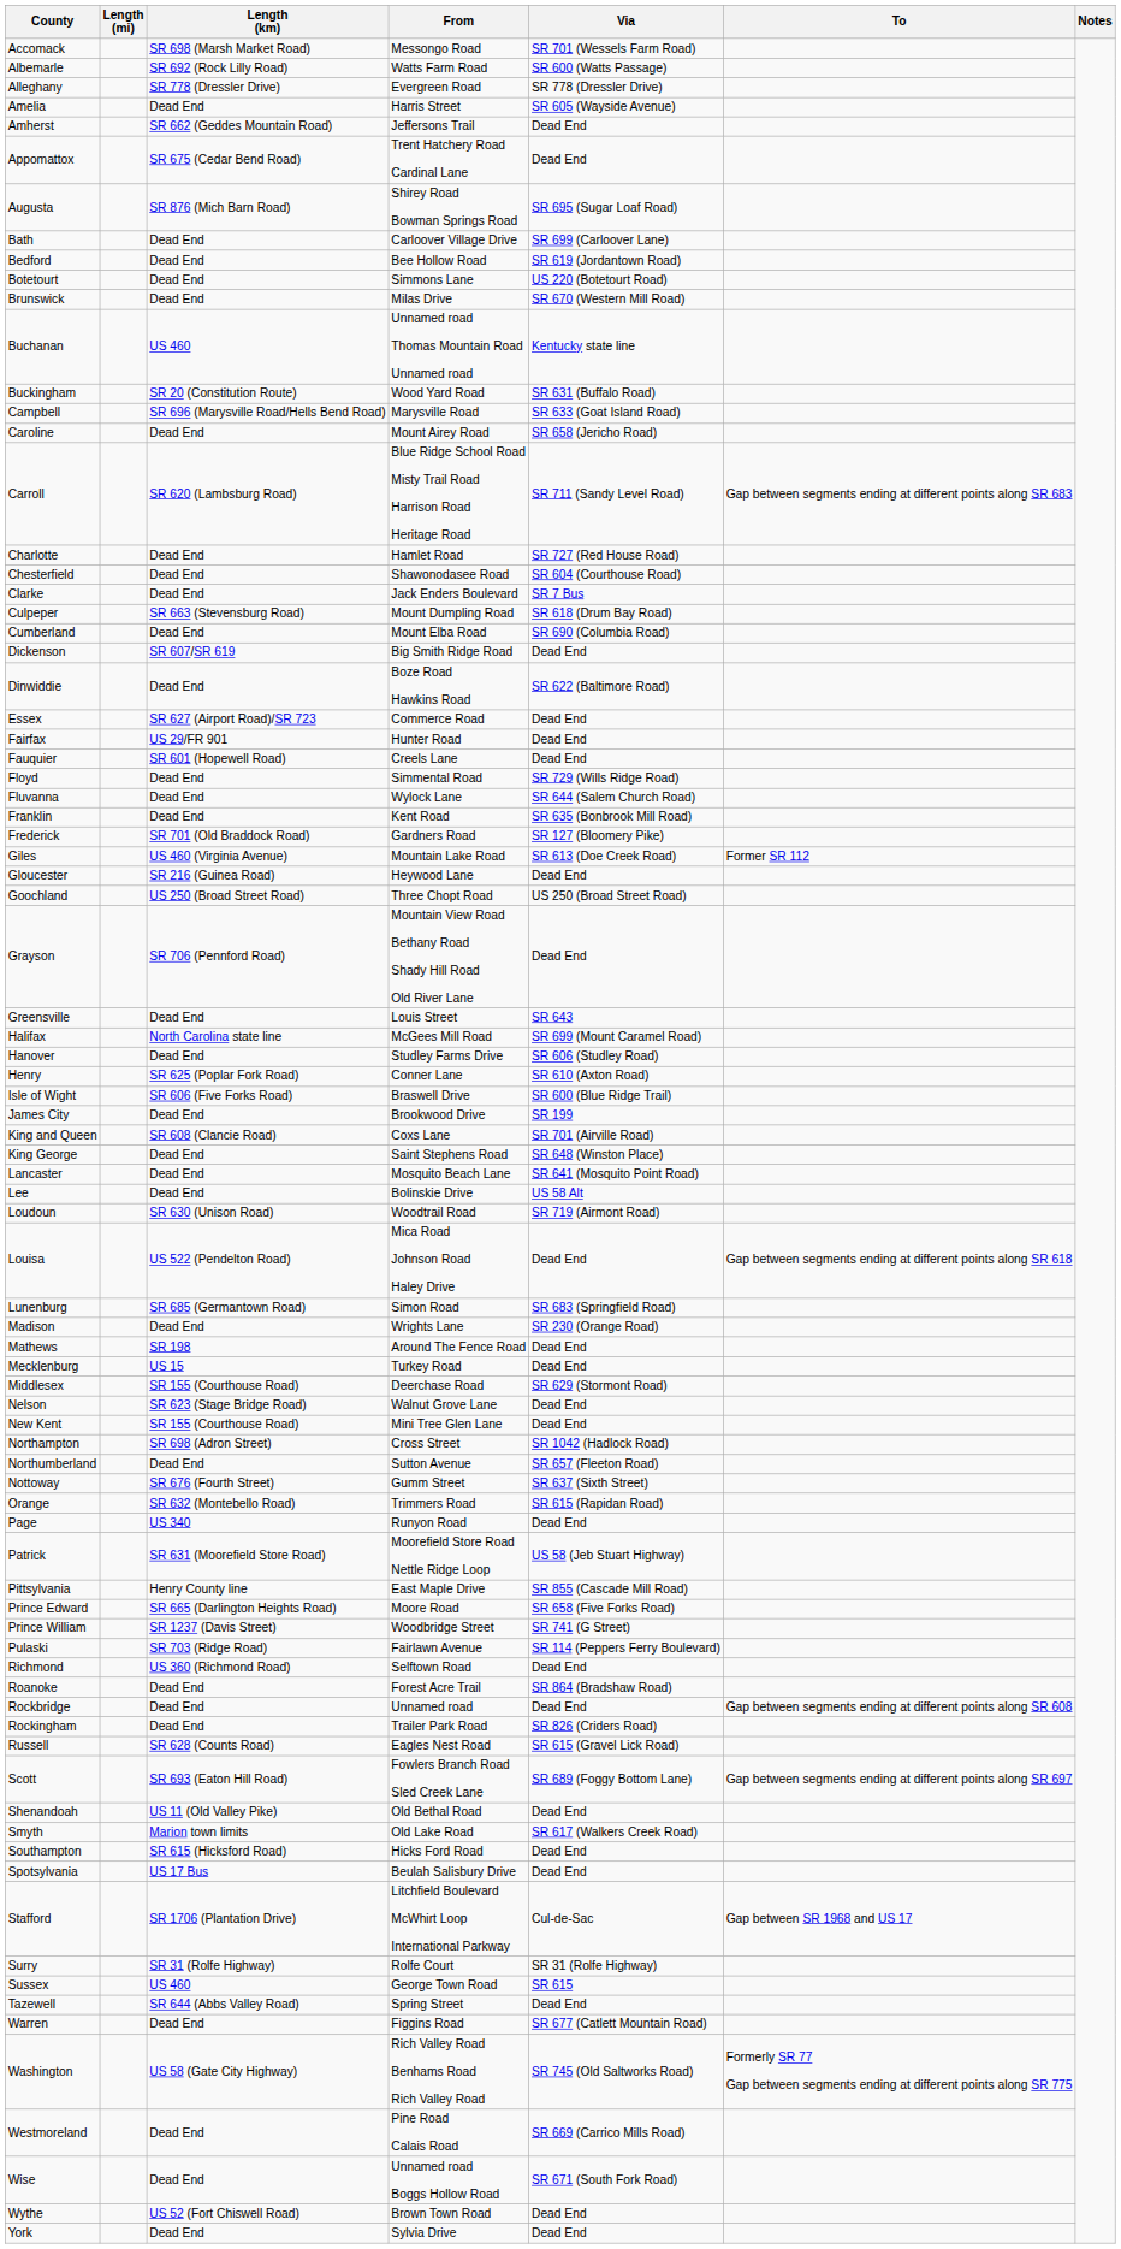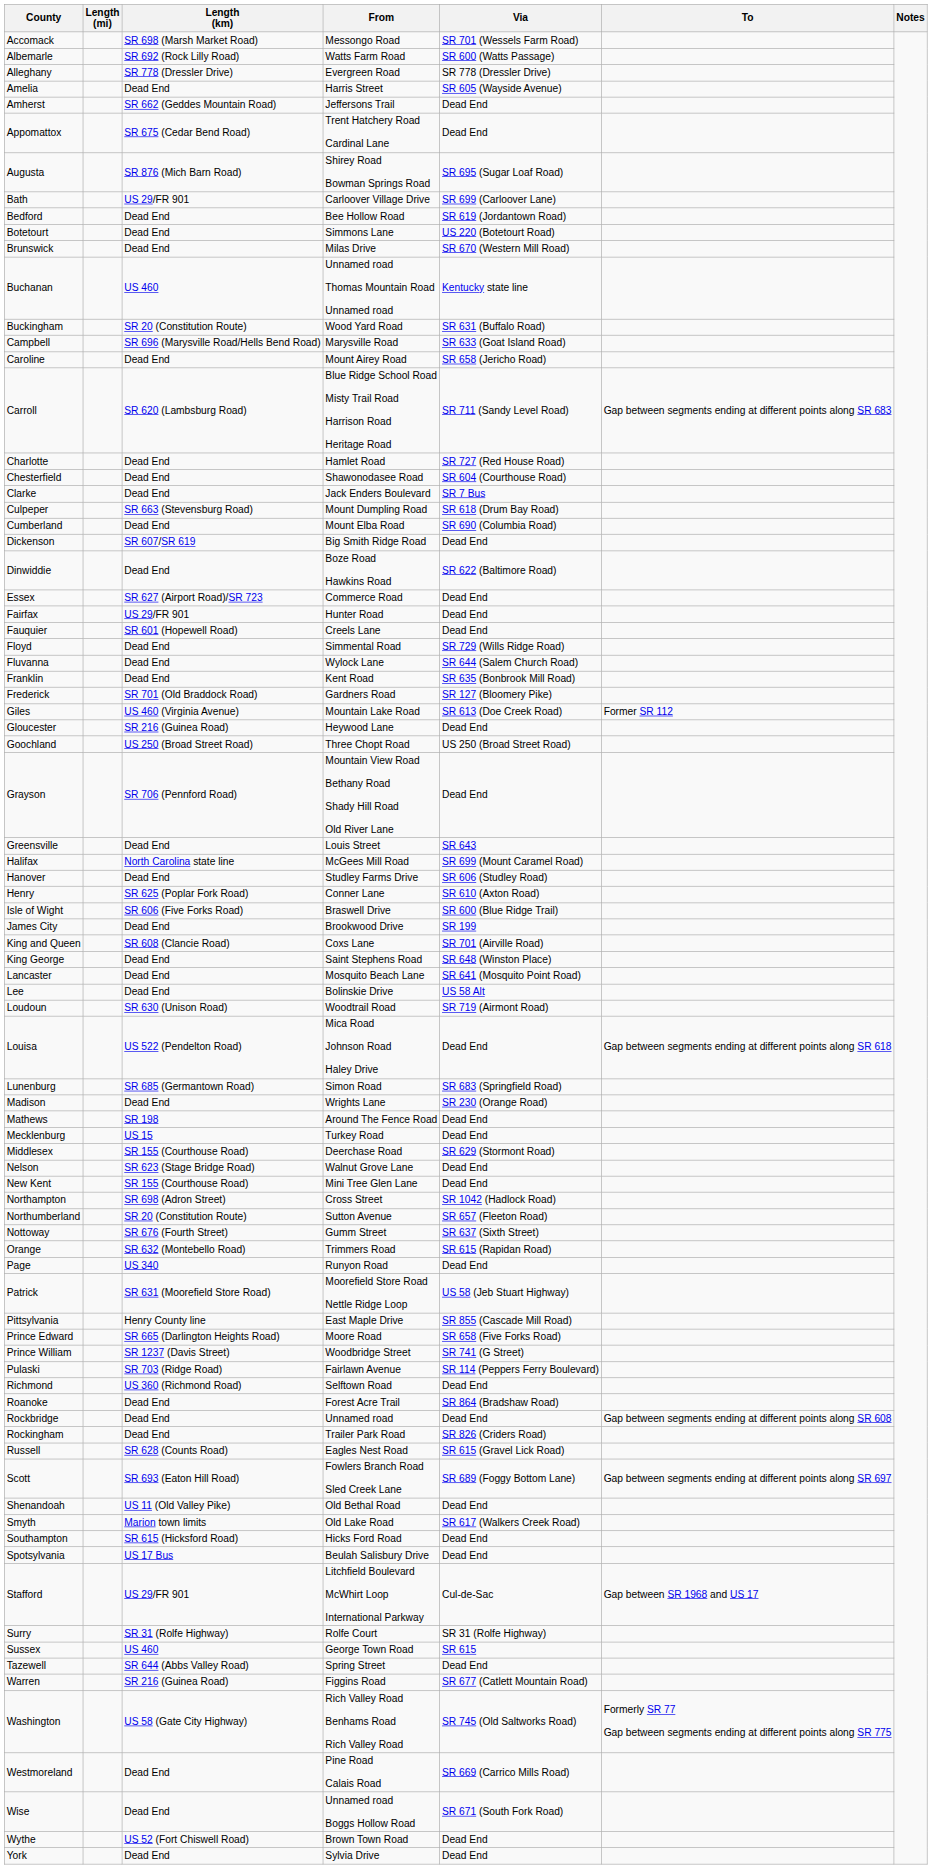 <table class="wikitable sortable">
 <tr>
 <th>County</th>
 <th>Length<br>(mi)</th>
 <th>Length<br>(km)</th>
 <th class="unsortable">From</th>
 <th class="unsortable">Via</th>
 <th class="unsortable">To</th>
 <th class="unsortable">Notes</th>
 </tr>
 <tr>
 <td id="Accomack">Accomack</td>
 <td></td>
 <td><a href='#'>SR 698</a> (Marsh Market Road)</td>
 <td>Messongo Road</td>
 <td><a href='#'>SR 701</a> (Wessels Farm Road)</td>
 <td></td>
 </tr>
 <tr>
 <td id="Albemarle">Albemarle</td>
 <td></td>
 <td><a href='#'>SR 692</a> (Rock Lilly Road)</td>
 <td>Watts Farm Road</td>
 <td><a href='#'>SR 600</a> (Watts Passage)</td>
 <td></td>
 </tr>
 <tr>
 <td id="Alleghany">Alleghany</td>
 <td></td>
 <td><a href='#'>SR 778</a> (Dressler Drive)</td>
 <td>Evergreen Road</td>
 <td>SR 778 (Dressler Drive)</td>
 <td></td>
 </tr>
 <tr>
 <td id="Amelia">Amelia</td>
 <td></td>
 <td>Dead End</td>
 <td>Harris Street</td>
 <td><a href='#'>SR 605</a> (Wayside Avenue)</td>
 <td></td>
 </tr>
 <tr>
 <td id="Amherst">Amherst</td>
 <td></td>
 <td><a href='#'>SR 662</a> (Geddes Mountain Road)</td>
 <td>Jeffersons Trail</td>
 <td>Dead End</td>
 <td></td>
 </tr>
 <tr>
 <td id="Appomattox">Appomattox</td>
 <td></td>
 <td><a href='#'>SR 675</a> (Cedar Bend Road)</td>
 <td>Trent Hatchery Road<br><br>Cardinal Lane</td>
 <td>Dead End</td>
 <td><br></td>
 </tr>
 <tr>
 <td id="Augusta">Augusta</td>
 <td></td>
 <td><a href='#'>SR 876</a> (Mich Barn Road)</td>
 <td>Shirey Road<br><br>Bowman Springs Road</td>
 <td><a href='#'>SR 695</a> (Sugar Loaf Road)</td>
 <td></td>
 </tr>
 <tr>
 <td id="Bath">Bath</td>
 <td></td>
-<td>Dead End</td>
+<td><a href='#'>US 29</a>/FR 901</td>
 <td>Carloover Village Drive</td>
 <td><a href='#'>SR 699</a> (Carloover Lane)</td>
 <td></td>
 </tr>
 <tr>
 <td id="Bedford">Bedford</td>
 <td></td>
 <td>Dead End</td>
 <td>Bee Hollow Road</td>
 <td><a href='#'>SR 619</a> (Jordantown Road)</td>
 <td><br></td>
 </tr>
 <tr>
 <td id="Botetourt">Botetourt</td>
 <td></td>
 <td>Dead End</td>
 <td>Simmons Lane</td>
 <td><a href='#'>US 220</a> (Botetourt Road)</td>
 <td></td>
 </tr>
 <tr>
 <td id="Brunswick">Brunswick</td>
 <td></td>
 <td>Dead End</td>
 <td>Milas Drive</td>
 <td><a href='#'>SR 670</a> (Western Mill Road)</td>
 <td></td>
 </tr>
 <tr>
 <td id="Buchanan">Buchanan</td>
 <td></td>
 <td><a href='#'>US 460</a></td>
 <td>Unnamed road<br><br>Thomas Mountain Road<br><br>Unnamed road</td>
 <td><a href='#'>Kentucky</a> state line</td>
 <td></td>
 </tr>
 <tr>
 <td id="Buckingham">Buckingham</td>
 <td></td>
 <td><a href='#'>SR 20</a> (Constitution Route)</td>
 <td>Wood Yard Road</td>
 <td><a href='#'>SR 631</a> (Buffalo Road)</td>
 <td></td>
 </tr>
 <tr>
 <td id="Campbell">Campbell</td>
 <td></td>
 <td><a href='#'>SR 696</a> (Marysville Road/Hells Bend Road)</td>
 <td>Marysville Road</td>
 <td><a href='#'>SR 633</a> (Goat Island Road)</td>
 <td></td>
 </tr>
 <tr>
 <td id="Caroline">Caroline</td>
 <td></td>
 <td>Dead End</td>
 <td>Mount Airey Road</td>
 <td><a href='#'>SR 658</a> (Jericho Road)</td>
 <td></td>
 </tr>
 <tr>
 <td id="Carroll">Carroll</td>
 <td></td>
 <td><a href='#'>SR 620</a> (Lambsburg Road)</td>
 <td>Blue Ridge School Road<br><br>Misty Trail Road<br><br>Harrison Road<br><br>Heritage Road</td>
 <td><a href='#'>SR 711</a> (Sandy Level Road)</td>
 <td>Gap between segments ending at different points along <a href='#'>SR 683</a><br></td>
 </tr>
 <tr>
 <td id="Charlotte">Charlotte</td>
 <td></td>
 <td>Dead End</td>
 <td>Hamlet Road</td>
 <td><a href='#'>SR 727</a> (Red House Road)</td>
 <td></td>
 </tr>
 <tr>
 <td id="Chesterfield">Chesterfield</td>
 <td></td>
 <td>Dead End</td>
 <td>Shawonodasee Road</td>
 <td><a href='#'>SR 604</a> (Courthouse Road)</td>
 <td></td>
 </tr>
 <tr>
 <td id="Clarke">Clarke</td>
 <td></td>
 <td>Dead End</td>
 <td>Jack Enders Boulevard</td>
 <td><a href='#'>SR 7 Bus</a></td>
 <td><br></td>
 </tr>
 <tr>
 <td id="Culpeper">Culpeper</td>
 <td></td>
 <td><a href='#'>SR 663</a> (Stevensburg Road)</td>
 <td>Mount Dumpling Road</td>
 <td><a href='#'>SR 618</a> (Drum Bay Road)</td>
 <td></td>
 </tr>
 <tr>
 <td id="Cumberland">Cumberland</td>
 <td></td>
 <td>Dead End</td>
 <td>Mount Elba Road</td>
 <td><a href='#'>SR 690</a> (Columbia Road)</td>
 <td></td>
 </tr>
 <tr>
 <td id="Dickenson">Dickenson</td>
 <td></td>
 <td><a href='#'>SR 607</a>/<a href='#'>SR 619</a></td>
 <td>Big Smith Ridge Road</td>
 <td>Dead End</td>
 <td></td>
 </tr>
 <tr>
 <td id="Dinwiddie">Dinwiddie</td>
 <td></td>
 <td>Dead End</td>
 <td>Boze Road<br><br>Hawkins Road</td>
 <td><a href='#'>SR 622</a> (Baltimore Road)</td>
 <td></td>
 </tr>
 <tr>
 <td id="Essex">Essex</td>
 <td></td>
 <td><a href='#'>SR 627</a> (Airport Road)/<a href='#'>SR 723</a></td>
 <td>Commerce Road</td>
 <td>Dead End</td>
 <td></td>
 </tr>
 <tr>
 <td id="Fairfax">Fairfax</td>
 <td></td>
 <td><a href='#'>US 29</a>/FR 901</td>
 <td>Hunter Road</td>
 <td>Dead End</td>
 <td></td>
 </tr>
 <tr>
 <td id="Fauquier">Fauquier</td>
 <td></td>
 <td><a href='#'>SR 601</a> (Hopewell Road)</td>
 <td>Creels Lane</td>
 <td>Dead End</td>
 <td></td>
 </tr>
 <tr>
 <td id="Floyd">Floyd</td>
 <td></td>
 <td>Dead End</td>
 <td>Simmental Road</td>
 <td><a href='#'>SR 729</a> (Wills Ridge Road)</td>
 <td></td>
 </tr>
 <tr>
 <td id="Fluvanna">Fluvanna</td>
 <td></td>
 <td>Dead End</td>
 <td>Wylock Lane</td>
 <td><a href='#'>SR 644</a> (Salem Church Road)</td>
 <td></td>
 </tr>
 <tr>
 <td id="Franklin">Franklin</td>
 <td></td>
 <td>Dead End</td>
 <td>Kent Road</td>
 <td><a href='#'>SR 635</a> (Bonbrook Mill Road)</td>
 <td></td>
 </tr>
 <tr>
 <td id="Frederick">Frederick</td>
 <td></td>
 <td><a href='#'>SR 701</a> (Old Braddock Road)</td>
 <td>Gardners Road</td>
 <td><a href='#'>SR 127</a> (Bloomery Pike)</td>
 <td></td>
 </tr>
 <tr>
 <td id="Giles">Giles</td>
 <td></td>
 <td><a href='#'>US 460</a> (Virginia Avenue)</td>
 <td>Mountain Lake Road</td>
 <td><a href='#'>SR 613</a> (Doe Creek Road)</td>
 <td>Former <a href='#'>SR 112</a></td>
 </tr>
 <tr>
 <td id="Gloucester">Gloucester</td>
 <td></td>
 <td><a href='#'>SR 216</a> (Guinea Road)</td>
 <td>Heywood Lane</td>
 <td>Dead End</td>
 <td></td>
 </tr>
 <tr>
 <td id="Goochland">Goochland</td>
 <td></td>
 <td><a href='#'>US 250</a> (Broad Street Road)</td>
 <td>Three Chopt Road</td>
 <td>US 250 (Broad Street Road)</td>
 <td></td>
 </tr>
 <tr>
 <td id="Grayson">Grayson</td>
 <td></td>
 <td><a href='#'>SR 706</a> (Pennford Road)</td>
 <td>Mountain View Road<br><br>Bethany Road<br><br>Shady Hill Road<br><br>Old River Lane</td>
 <td>Dead End</td>
 <td><br></td>
 </tr>
 <tr>
 <td id="Greensville">Greensville</td>
 <td></td>
 <td>Dead End</td>
 <td>Louis Street</td>
 <td><a href='#'>SR 643</a></td>
 <td></td>
 </tr>
 <tr>
 <td id="Halifax">Halifax</td>
 <td></td>
 <td><a href='#'>North Carolina</a> state line</td>
 <td>McGees Mill Road</td>
 <td><a href='#'>SR 699</a> (Mount Caramel Road)</td>
 <td></td>
 </tr>
 <tr>
 <td id="Hanover">Hanover</td>
 <td></td>
 <td>Dead End</td>
 <td>Studley Farms Drive</td>
 <td><a href='#'>SR 606</a> (Studley Road)</td>
 <td><br></td>
 </tr>
 <tr>
 <td id="Henry">Henry</td>
 <td></td>
 <td><a href='#'>SR 625</a> (Poplar Fork Road)</td>
 <td>Conner Lane</td>
 <td><a href='#'>SR 610</a> (Axton Road)</td>
 <td><br></td>
 </tr>
 <tr>
 <td id="Isle of Wight">Isle of Wight</td>
 <td></td>
 <td><a href='#'>SR 606</a> (Five Forks Road)</td>
 <td>Braswell Drive</td>
 <td><a href='#'>SR 600</a> (Blue Ridge Trail)</td>
 <td></td>
 </tr>
 <tr>
 <td id="James City">James City</td>
 <td></td>
 <td>Dead End</td>
 <td>Brookwood Drive</td>
 <td><a href='#'>SR 199</a></td>
 <td></td>
 </tr>
 <tr>
 <td id="King and Queen">King and Queen</td>
 <td></td>
 <td><a href='#'>SR 608</a> (Clancie Road)</td>
 <td>Coxs Lane</td>
 <td><a href='#'>SR 701</a> (Airville Road)</td>
 <td></td>
 </tr>
 <tr>
 <td id="King George">King George</td>
 <td></td>
 <td>Dead End</td>
 <td>Saint Stephens Road</td>
 <td><a href='#'>SR 648</a> (Winston Place)</td>
 <td><br></td>
 </tr>
 <tr>
 <td id="Lancaster">Lancaster</td>
 <td></td>
 <td>Dead End</td>
 <td>Mosquito Beach Lane</td>
 <td><a href='#'>SR 641</a> (Mosquito Point Road)</td>
 <td></td>
 </tr>
 <tr>
 <td id="Lee">Lee</td>
 <td></td>
 <td>Dead End</td>
 <td>Bolinskie Drive</td>
 <td><a href='#'>US 58 Alt</a></td>
 <td></td>
 </tr>
 <tr>
 <td id="Loudoun">Loudoun</td>
 <td></td>
 <td><a href='#'>SR 630</a> (Unison Road)</td>
 <td>Woodtrail Road</td>
 <td><a href='#'>SR 719</a> (Airmont Road)</td>
 <td></td>
 </tr>
 <tr>
 <td id="Louisa">Louisa</td>
 <td></td>
 <td><a href='#'>US 522</a> (Pendelton Road)</td>
 <td>Mica Road<br><br>Johnson Road<br><br>Haley Drive</td>
 <td>Dead End</td>
 <td>Gap between segments ending at different points along <a href='#'>SR 618</a></td>
 </tr>
 <tr>
 <td id="Lunenburg">Lunenburg</td>
 <td></td>
 <td><a href='#'>SR 685</a> (Germantown Road)</td>
 <td>Simon Road</td>
 <td><a href='#'>SR 683</a> (Springfield Road)</td>
 <td></td>
 </tr>
 <tr>
 <td id="Madison">Madison</td>
 <td></td>
 <td>Dead End</td>
 <td>Wrights Lane</td>
 <td><a href='#'>SR 230</a> (Orange Road)</td>
 <td></td>
 </tr>
 <tr>
 <td id="Mathews">Mathews</td>
 <td></td>
 <td><a href='#'>SR 198</a></td>
 <td>Around The Fence Road</td>
 <td>Dead End</td>
 <td></td>
 </tr>
 <tr>
 <td id="Mecklenburg">Mecklenburg</td>
 <td></td>
 <td><a href='#'>US 15</a></td>
 <td>Turkey Road</td>
 <td>Dead End</td>
 <td></td>
 </tr>
 <tr>
 <td id="Middlesex">Middlesex</td>
 <td></td>
 <td><a href='#'>SR 155</a> (Courthouse Road)</td>
 <td>Deerchase Road</td>
 <td><a href='#'>SR 629</a> (Stormont Road)</td>
 <td><br></td>
 </tr>
 <tr>
 <td id="Nelson">Nelson</td>
 <td></td>
 <td><a href='#'>SR 623</a> (Stage Bridge Road)</td>
 <td>Walnut Grove Lane</td>
 <td>Dead End</td>
 <td></td>
 </tr>
 <tr>
 <td id="New Kent">New Kent</td>
 <td></td>
 <td><a href='#'>SR 155</a> (Courthouse Road)</td>
 <td>Mini Tree Glen Lane</td>
 <td>Dead End</td>
 <td></td>
 </tr>
 <tr>
 <td id="Northampton">Northampton</td>
 <td></td>
 <td><a href='#'>SR 698</a> (Adron Street)</td>
 <td>Cross Street</td>
 <td><a href='#'>SR 1042</a> (Hadlock Road)</td>
 <td></td>
 </tr>
 <tr>
 <td id="Northumberland">Northumberland</td>
 <td></td>
-<td>Dead End</td>
+<td><a href='#'>SR 20</a> (Constitution Route)</td>
 <td>Sutton Avenue</td>
 <td><a href='#'>SR 657</a> (Fleeton Road)</td>
 <td></td>
 </tr>
 <tr>
 <td id="Nottoway">Nottoway</td>
 <td></td>
 <td><a href='#'>SR 676</a> (Fourth Street)</td>
 <td>Gumm Street</td>
 <td><a href='#'>SR 637</a> (Sixth Street)</td>
 <td></td>
 </tr>
 <tr>
 <td id="Orange">Orange</td>
 <td></td>
 <td><a href='#'>SR 632</a> (Montebello Road)</td>
 <td>Trimmers Road</td>
 <td><a href='#'>SR 615</a> (Rapidan Road)</td>
 <td></td>
 </tr>
 <tr>
 <td id="Page">Page</td>
 <td></td>
 <td><a href='#'>US 340</a></td>
 <td>Runyon Road</td>
 <td>Dead End</td>
 <td></td>
 </tr>
 <tr>
 <td id="Patrick">Patrick</td>
 <td></td>
 <td><a href='#'>SR 631</a> (Moorefield Store Road)</td>
 <td>Moorefield Store Road<br><br>Nettle Ridge Loop</td>
 <td><a href='#'>US 58</a> (Jeb Stuart Highway)</td>
 <td></td>
 </tr>
 <tr>
 <td id="Pittsylvania">Pittsylvania</td>
 <td></td>
 <td>Henry County line</td>
 <td>East Maple Drive</td>
 <td><a href='#'>SR 855</a> (Cascade Mill Road)</td>
 <td><br></td>
 </tr>
 <tr>
 <td id="Prince Edward">Prince Edward</td>
 <td></td>
 <td><a href='#'>SR 665</a> (Darlington Heights Road)</td>
 <td>Moore Road</td>
 <td><a href='#'>SR 658</a> (Five Forks Road)</td>
 <td><br></td>
 </tr>
 <tr>
 <td id="Prince William">Prince William</td>
 <td></td>
 <td><a href='#'>SR 1237</a> (Davis Street)</td>
 <td>Woodbridge Street</td>
 <td><a href='#'>SR 741</a> (G Street)</td>
 <td></td>
 </tr>
 <tr>
 <td id="Pulaski">Pulaski</td>
 <td></td>
 <td><a href='#'>SR 703</a> (Ridge Road)</td>
 <td>Fairlawn Avenue</td>
 <td><a href='#'>SR 114</a> (Peppers Ferry Boulevard)</td>
 <td><br></td>
 </tr>
 <tr>
 <td id="Richmond">Richmond</td>
 <td></td>
 <td><a href='#'>US 360</a> (Richmond Road)</td>
 <td>Selftown Road</td>
 <td>Dead End</td>
 <td></td>
 </tr>
 <tr>
 <td id="Roanoke">Roanoke</td>
 <td></td>
 <td>Dead End</td>
 <td>Forest Acre Trail</td>
 <td><a href='#'>SR 864</a> (Bradshaw Road)</td>
 <td></td>
 </tr>
 <tr>
 <td id="Rockbridge">Rockbridge</td>
 <td></td>
 <td>Dead End</td>
 <td>Unnamed road</td>
 <td>Dead End</td>
 <td>Gap between segments ending at different points along <a href='#'>SR 608</a></td>
 </tr>
 <tr>
 <td id="Rockingham">Rockingham</td>
 <td></td>
 <td>Dead End</td>
 <td>Trailer Park Road</td>
 <td><a href='#'>SR 826</a> (Criders Road)</td>
 <td></td>
 </tr>
 <tr>
 <td id="Russell">Russell</td>
 <td></td>
 <td><a href='#'>SR 628</a> (Counts Road)</td>
 <td>Eagles Nest Road</td>
 <td><a href='#'>SR 615</a> (Gravel Lick Road)</td>
 <td></td>
 </tr>
 <tr>
 <td id="Scott">Scott</td>
 <td></td>
 <td><a href='#'>SR 693</a> (Eaton Hill Road)</td>
 <td>Fowlers Branch Road<br><br>Sled Creek Lane</td>
 <td><a href='#'>SR 689</a> (Foggy Bottom Lane)</td>
 <td>Gap between segments ending at different points along <a href='#'>SR 697</a></td>
 </tr>
 <tr>
 <td id="Shenandoah">Shenandoah</td>
 <td></td>
 <td><a href='#'>US 11</a> (Old Valley Pike)</td>
 <td>Old Bethal Road</td>
 <td>Dead End</td>
 <td></td>
 </tr>
 <tr>
 <td id="Smyth">Smyth</td>
 <td></td>
 <td><a href='#'>Marion</a> town limits</td>
 <td>Old Lake Road</td>
 <td><a href='#'>SR 617</a> (Walkers Creek Road)</td>
 <td></td>
 </tr>
 <tr>
 <td id="Southampton">Southampton</td>
 <td></td>
 <td><a href='#'>SR 615</a> (Hicksford Road)</td>
 <td>Hicks Ford Road</td>
 <td>Dead End</td>
 <td></td>
 </tr>
 <tr>
 <td id="Spotsylvania">Spotsylvania</td>
 <td></td>
 <td><a href='#'>US 17 Bus</a></td>
 <td>Beulah Salisbury Drive</td>
 <td>Dead End</td>
 <td></td>
 </tr>
 <tr>
 <td id="Stafford">Stafford</td>
 <td></td>
-<td><a href='#'>SR 1706</a> (Plantation Drive)</td>
+<td><a href='#'>US 29</a>/FR 901</td>
 <td>Litchfield Boulevard<br><br>McWhirt Loop<br><br>International Parkway</td>
 <td>Cul-de-Sac</td>
 <td>Gap between <a href='#'>SR 1968</a> and <a href='#'>US 17</a></td>
 </tr>
 <tr>
 <td id="Surry">Surry</td>
 <td></td>
 <td><a href='#'>SR 31</a> (Rolfe Highway)</td>
 <td>Rolfe Court</td>
 <td>SR 31 (Rolfe Highway)</td>
 <td></td>
 </tr>
 <tr>
 <td id="Sussex">Sussex</td>
 <td></td>
 <td><a href='#'>US 460</a></td>
 <td>George Town Road</td>
 <td><a href='#'>SR 615</a></td>
 <td></td>
 </tr>
 <tr>
 <td id="Tazewell">Tazewell</td>
 <td></td>
 <td><a href='#'>SR 644</a> (Abbs Valley Road)</td>
 <td>Spring Street</td>
 <td>Dead End</td>
 <td></td>
 </tr>
 <tr>
 <td id="Warren">Warren</td>
 <td></td>
-<td>Dead End</td>
+<td><a href='#'>SR 216</a> (Guinea Road)</td>
 <td>Figgins Road</td>
 <td><a href='#'>SR 677</a> (Catlett Mountain Road)</td>
 <td></td>
 </tr>
 <tr>
 <td id="Washington">Washington</td>
 <td></td>
 <td><a href='#'>US 58</a> (Gate City Highway)</td>
 <td>Rich Valley Road<br><br>Benhams Road<br><br>Rich Valley Road</td>
 <td><a href='#'>SR 745</a> (Old Saltworks Road)</td>
 <td>Formerly <a href='#'>SR 77</a><br><br>Gap between segments ending at different points along <a href='#'>SR 775</a></td>
 </tr>
 <tr>
 <td id="Westmoreland">Westmoreland</td>
 <td></td>
 <td>Dead End</td>
 <td>Pine Road<br><br>Calais Road</td>
 <td><a href='#'>SR 669</a> (Carrico Mills Road)</td>
 <td></td>
 </tr>
 <tr>
 <td id="Wise">Wise</td>
 <td></td>
 <td>Dead End</td>
 <td>Unnamed road<br><br>Boggs Hollow Road</td>
 <td><a href='#'>SR 671</a> (South Fork Road)</td>
 <td></td>
 </tr>
 <tr>
 <td id="Wythe">Wythe</td>
 <td></td>
 <td><a href='#'>US 52</a> (Fort Chiswell Road)</td>
 <td>Brown Town Road</td>
 <td>Dead End</td>
 <td></td>
 </tr>
 <tr>
 <td id="York">York</td>
 <td></td>
 <td>Dead End</td>
 <td>Sylvia Drive</td>
 <td>Dead End</td>
 <td></td>
 </tr>
 </table>
